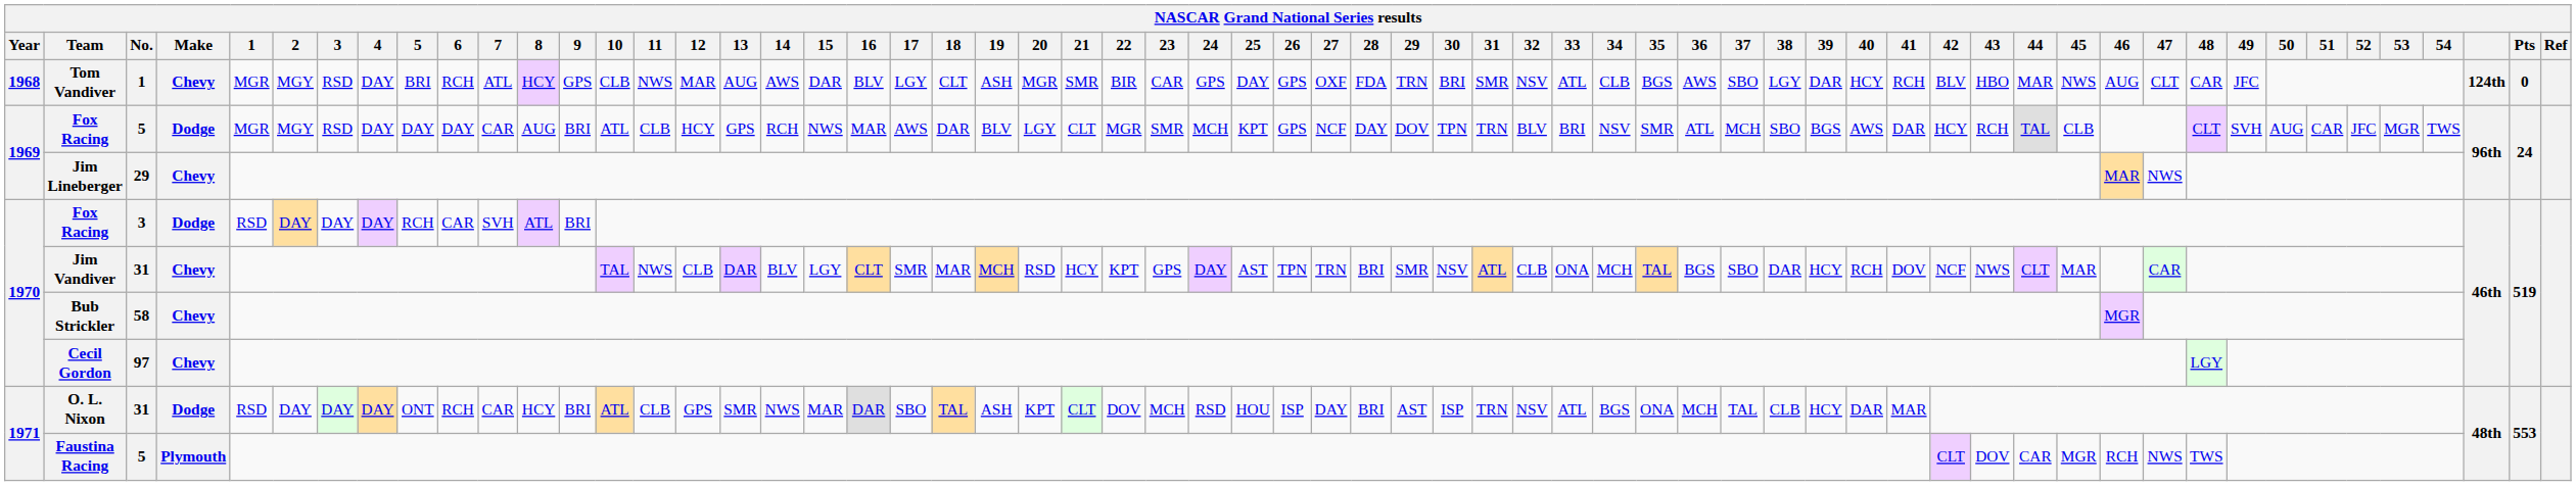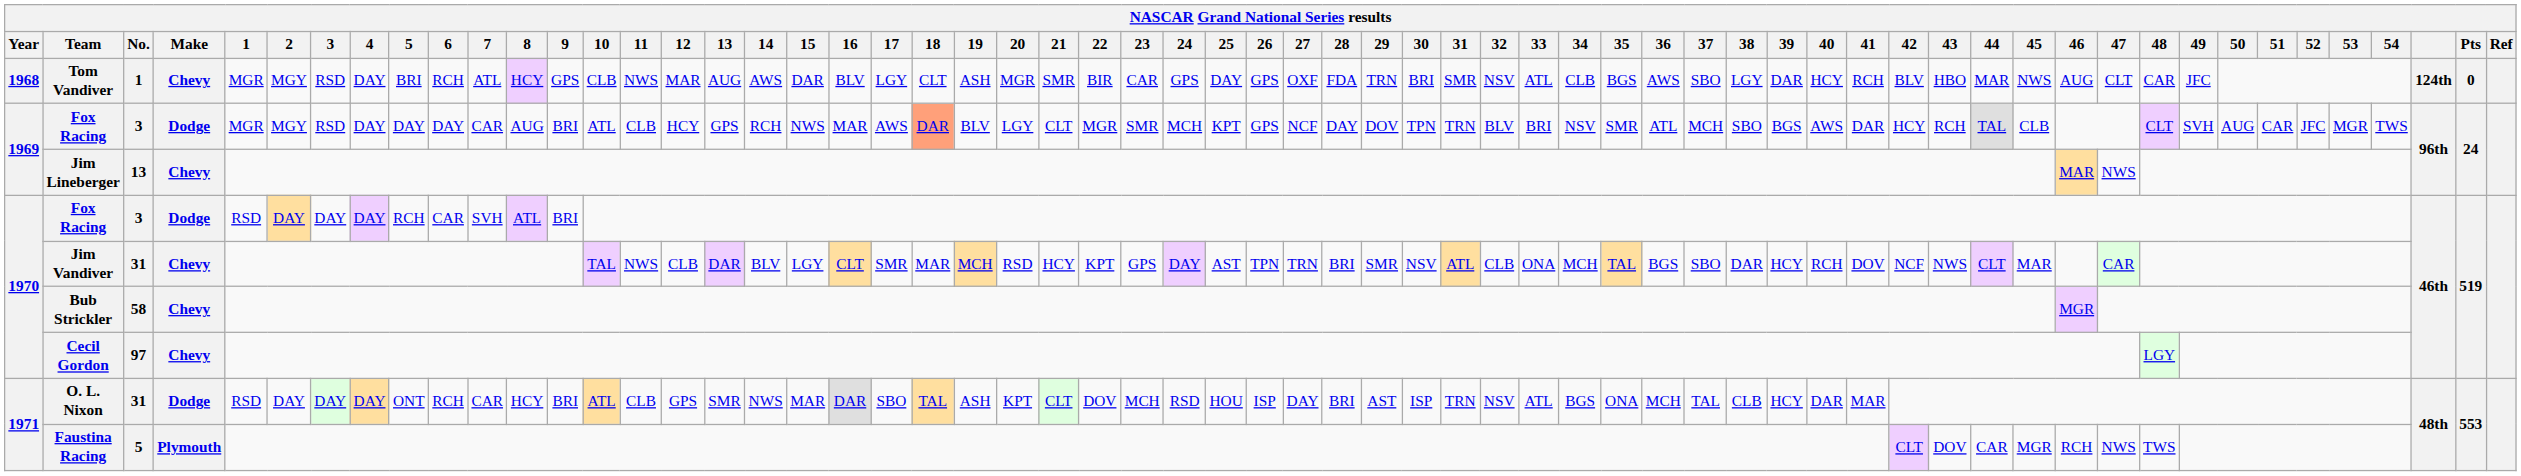 <table class="wikitable" style="text-align:center; font-size:75%">
 <tr>
 <th colspan=69><a href='#'>NASCAR</a> <a href='#'>Grand National Series</a> results</th>
 </tr>
 <tr>
 <th>Year</th>
 <th>Team</th>
 <th>No.</th>
 <th>Make</th>
 <th>1</th>
 <th>2</th>
 <th>3</th>
 <th>4</th>
 <th>5</th>
 <th>6</th>
 <th>7</th>
 <th>8</th>
 <th>9</th>
 <th>10</th>
 <th>11</th>
 <th>12</th>
 <th>13</th>
 <th>14</th>
 <th>15</th>
 <th>16</th>
 <th>17</th>
 <th>18</th>
 <th>19</th>
 <th>20</th>
 <th>21</th>
 <th>22</th>
 <th>23</th>
 <th>24</th>
 <th>25</th>
 <th>26</th>
 <th>27</th>
 <th>28</th>
 <th>29</th>
 <th>30</th>
 <th>31</th>
 <th>32</th>
 <th>33</th>
 <th>34</th>
 <th>35</th>
 <th>36</th>
 <th>37</th>
 <th>38</th>
 <th>39</th>
 <th>40</th>
 <th>41</th>
 <th>42</th>
 <th>43</th>
 <th>44</th>
 <th>45</th>
 <th>46</th>
 <th>47</th>
 <th>48</th>
 <th>49</th>
 <th>50</th>
 <th>51</th>
 <th>52</th>
 <th>53</th>
 <th>54</th>
 <th></th>
 <th>Pts</th>
 <th>Ref</th>
 </tr>
 <tr>
 <th><a href='#'>1968</a></th>
 <th>Tom Vandiver</th>
 <th>1</th>
 <th><a href='#'>Chevy</a></th>
 <td><a href='#'>MGR</a></td>
 <td><a href='#'>MGY</a></td>
 <td><a href='#'>RSD</a></td>
 <td><a href='#'>DAY</a></td>
 <td><a href='#'>BRI</a></td>
 <td><a href='#'>RCH</a></td>
 <td><a href='#'>ATL</a></td>
 <td style="background:#EFCFFF;"><a href='#'>HCY</a><br></td>
 <td><a href='#'>GPS</a></td>
 <td><a href='#'>CLB</a></td>
 <td><a href='#'>NWS</a></td>
 <td><a href='#'>MAR</a></td>
 <td><a href='#'>AUG</a></td>
 <td><a href='#'>AWS</a></td>
 <td><a href='#'>DAR</a></td>
 <td><a href='#'>BLV</a></td>
 <td><a href='#'>LGY</a></td>
 <td><a href='#'>CLT</a></td>
 <td><a href='#'>ASH</a></td>
 <td><a href='#'>MGR</a></td>
 <td><a href='#'>SMR</a></td>
 <td><a href='#'>BIR</a></td>
 <td><a href='#'>CAR</a></td>
 <td><a href='#'>GPS</a></td>
 <td><a href='#'>DAY</a></td>
 <td><a href='#'>GPS</a></td>
 <td><a href='#'>OXF</a></td>
 <td><a href='#'>FDA</a></td>
 <td><a href='#'>TRN</a></td>
 <td><a href='#'>BRI</a></td>
 <td><a href='#'>SMR</a></td>
 <td><a href='#'>NSV</a></td>
 <td><a href='#'>ATL</a></td>
 <td><a href='#'>CLB</a></td>
 <td><a href='#'>BGS</a></td>
 <td><a href='#'>AWS</a></td>
 <td><a href='#'>SBO</a></td>
 <td><a href='#'>LGY</a></td>
 <td><a href='#'>DAR</a></td>
 <td><a href='#'>HCY</a></td>
 <td><a href='#'>RCH</a></td>
 <td><a href='#'>BLV</a></td>
 <td><a href='#'>HBO</a></td>
 <td><a href='#'>MAR</a></td>
 <td><a href='#'>NWS</a></td>
 <td><a href='#'>AUG</a></td>
 <td><a href='#'>CLT</a></td>
 <td><a href='#'>CAR</a></td>
 <td><a href='#'>JFC</a></td>
 <td colspan=5></td>
 <th>124th</th>
 <th>0</th>
 <th></th>
 </tr>
 <tr>
 <th rowspan=2><a href='#'>1969</a></th>
 <th><a href='#'>Fox Racing</a></th>
-<th>5</th>
+<th>3</th>
 <th><a href='#'>Dodge</a></th>
 <td><a href='#'>MGR</a></td>
 <td><a href='#'>MGY</a></td>
 <td><a href='#'>RSD</a></td>
 <td><a href='#'>DAY</a></td>
 <td><a href='#'>DAY</a></td>
 <td><a href='#'>DAY</a></td>
 <td><a href='#'>CAR</a></td>
 <td><a href='#'>AUG</a></td>
 <td><a href='#'>BRI</a></td>
 <td><a href='#'>ATL</a></td>
 <td><a href='#'>CLB</a></td>
 <td><a href='#'>HCY</a></td>
 <td><a href='#'>GPS</a></td>
 <td><a href='#'>RCH</a></td>
 <td><a href='#'>NWS</a></td>
 <td><a href='#'>MAR</a></td>
 <td><a href='#'>AWS</a></td>
-<td><a href='#'>DAR</a></td>
+<td style="background: lightsalmon;"><a href='#'>DAR</a></td>
 <td><a href='#'>BLV</a></td>
 <td><a href='#'>LGY</a></td>
 <td><a href='#'>CLT</a></td>
 <td><a href='#'>MGR</a></td>
 <td><a href='#'>SMR</a></td>
 <td><a href='#'>MCH</a></td>
 <td><a href='#'>KPT</a></td>
 <td><a href='#'>GPS</a></td>
 <td><a href='#'>NCF</a></td>
 <td><a href='#'>DAY</a></td>
 <td><a href='#'>DOV</a></td>
 <td><a href='#'>TPN</a></td>
 <td><a href='#'>TRN</a></td>
 <td><a href='#'>BLV</a></td>
 <td><a href='#'>BRI</a></td>
 <td><a href='#'>NSV</a></td>
 <td><a href='#'>SMR</a></td>
 <td><a href='#'>ATL</a></td>
 <td><a href='#'>MCH</a></td>
 <td><a href='#'>SBO</a></td>
 <td><a href='#'>BGS</a></td>
 <td><a href='#'>AWS</a></td>
 <td><a href='#'>DAR</a></td>
 <td><a href='#'>HCY</a></td>
 <td><a href='#'>RCH</a></td>
 <td style="background:#DFDFDF;"><a href='#'>TAL</a><br></td>
 <td><a href='#'>CLB</a></td>
 <td colspan=2></td>
 <td style="background:#EFCFFF;"><a href='#'>CLT</a><br></td>
 <td><a href='#'>SVH</a></td>
 <td><a href='#'>AUG</a></td>
 <td><a href='#'>CAR</a></td>
 <td><a href='#'>JFC</a></td>
 <td><a href='#'>MGR</a></td>
 <td><a href='#'>TWS</a></td>
 <th rowspan=2>96th</th>
 <th rowspan=2>24</th>
 <th rowspan=2></th>
 </tr>
 <tr>
 <th>Jim Lineberger</th>
-<th>29</th>
+<th>13</th>
 <th><a href='#'>Chevy</a></th>
 <td colspan=45></td>
 <td style="background:#FFDF9F;"><a href='#'>MAR</a><br></td>
 <td><a href='#'>NWS</a></td>
 <td colspan=7></td>
 </tr>
 <tr>
 <th rowspan=4><a href='#'>1970</a></th>
 <th><a href='#'>Fox Racing</a></th>
 <th>3</th>
 <th><a href='#'>Dodge</a></th>
 <td><a href='#'>RSD</a></td>
 <td style="background:#FFDF9F;"><a href='#'>DAY</a><br></td>
 <td><a href='#'>DAY</a></td>
 <td style="background:#EFCFFF;"><a href='#'>DAY</a><br></td>
 <td><a href='#'>RCH</a></td>
 <td><a href='#'>CAR</a></td>
 <td><a href='#'>SVH</a></td>
 <td style="background:#EFCFFF;"><a href='#'>ATL</a><br></td>
 <td><a href='#'>BRI</a></td>
 <td colspan=45></td>
 <th rowspan=4>46th</th>
 <th rowspan=4>519</th>
 <th rowspan=4></th>
 </tr>
 <tr>
 <th>Jim Vandiver</th>
 <th>31</th>
 <th><a href='#'>Chevy</a></th>
 <td colspan=9></td>
 <td style="background:#EFCFFF;"><a href='#'>TAL</a><br></td>
 <td><a href='#'>NWS</a></td>
 <td><a href='#'>CLB</a></td>
 <td style="background:#EFCFFF;"><a href='#'>DAR</a><br></td>
 <td><a href='#'>BLV</a></td>
 <td><a href='#'>LGY</a></td>
 <td style="background:#FFDF9F;"><a href='#'>CLT</a><br></td>
 <td><a href='#'>SMR</a></td>
 <td><a href='#'>MAR</a></td>
 <td style="background:#FFDF9F;"><a href='#'>MCH</a><br></td>
 <td><a href='#'>RSD</a></td>
 <td><a href='#'>HCY</a></td>
 <td><a href='#'>KPT</a></td>
 <td><a href='#'>GPS</a></td>
 <td style="background:#EFCFFF;"><a href='#'>DAY</a><br></td>
 <td><a href='#'>AST</a></td>
 <td><a href='#'>TPN</a></td>
 <td><a href='#'>TRN</a></td>
 <td><a href='#'>BRI</a></td>
 <td><a href='#'>SMR</a></td>
 <td><a href='#'>NSV</a></td>
 <td style="background:#FFDF9F;"><a href='#'>ATL</a><br></td>
 <td><a href='#'>CLB</a></td>
 <td><a href='#'>ONA</a></td>
 <td><a href='#'>MCH</a></td>
 <td style="background:#FFDF9F;"><a href='#'>TAL</a><br></td>
 <td><a href='#'>BGS</a></td>
 <td><a href='#'>SBO</a></td>
 <td><a href='#'>DAR</a></td>
 <td><a href='#'>HCY</a></td>
 <td><a href='#'>RCH</a></td>
 <td><a href='#'>DOV</a></td>
 <td><a href='#'>NCF</a></td>
 <td><a href='#'>NWS</a></td>
 <td style="background:#EFCFFF;"><a href='#'>CLT</a><br></td>
 <td><a href='#'>MAR</a></td>
 <td></td>
 <td style="background:#DFFFDF;"><a href='#'>CAR</a><br></td>
 <td colspan=8></td>
 </tr>
 <tr>
 <th>Bub Strickler</th>
 <th>58</th>
 <th><a href='#'>Chevy</a></th>
 <td colspan=45></td>
 <td style="background:#EFCFFF;"><a href='#'>MGR</a><br></td>
 <td colspan=9></td>
 </tr>
 <tr>
 <th><a href='#'>Cecil Gordon</a></th>
 <th>97</th>
 <th><a href='#'>Chevy</a></th>
 <td colspan=47></td>
 <td style="background:#DFFFDF;"><a href='#'>LGY</a><br></td>
 <td colspan=6></td>
 </tr>
 <tr>
 <th rowspan=2><a href='#'>1971</a></th>
 <th>O. L. Nixon</th>
 <th>31</th>
 <th><a href='#'>Dodge</a></th>
 <td><a href='#'>RSD</a></td>
 <td><a href='#'>DAY</a></td>
 <td style="background:#DFFFDF;"><a href='#'>DAY</a><br></td>
 <td style="background:#FFDF9F;"><a href='#'>DAY</a><br></td>
 <td><a href='#'>ONT</a></td>
 <td><a href='#'>RCH</a></td>
 <td><a href='#'>CAR</a></td>
 <td><a href='#'>HCY</a></td>
 <td><a href='#'>BRI</a></td>
 <td style="background:#FFDF9F;"><a href='#'>ATL</a><br></td>
 <td><a href='#'>CLB</a></td>
 <td><a href='#'>GPS</a></td>
 <td><a href='#'>SMR</a></td>
 <td><a href='#'>NWS</a></td>
 <td><a href='#'>MAR</a></td>
 <td style="background:#DFDFDF;"><a href='#'>DAR</a><br></td>
 <td><a href='#'>SBO</a></td>
 <td style="background:#FFDF9F;"><a href='#'>TAL</a><br></td>
 <td><a href='#'>ASH</a></td>
 <td><a href='#'>KPT</a></td>
 <td style="background:#DFFFDF;"><a href='#'>CLT</a><br></td>
 <td><a href='#'>DOV</a></td>
 <td><a href='#'>MCH</a></td>
 <td><a href='#'>RSD</a></td>
 <td><a href='#'>HOU</a></td>
 <td><a href='#'>ISP</a></td>
 <td><a href='#'>DAY</a></td>
 <td><a href='#'>BRI</a></td>
 <td><a href='#'>AST</a></td>
 <td><a href='#'>ISP</a></td>
 <td><a href='#'>TRN</a></td>
 <td><a href='#'>NSV</a></td>
 <td><a href='#'>ATL</a></td>
 <td><a href='#'>BGS</a></td>
 <td><a href='#'>ONA</a></td>
 <td><a href='#'>MCH</a></td>
 <td><a href='#'>TAL</a></td>
 <td><a href='#'>CLB</a></td>
 <td><a href='#'>HCY</a></td>
 <td><a href='#'>DAR</a></td>
 <td><a href='#'>MAR</a></td>
 <td colspan=13></td>
 <th rowspan=2>48th</th>
 <th rowspan=2>553</th>
 <th rowspan=2></th>
 </tr>
 <tr>
 <th><a href='#'>Faustina Racing</a></th>
 <th>5</th>
 <th><a href='#'>Plymouth</a></th>
 <td colspan=41></td>
 <td style="background:#EFCFFF;"><a href='#'>CLT</a><br></td>
 <td><a href='#'>DOV</a></td>
 <td><a href='#'>CAR</a></td>
 <td><a href='#'>MGR</a></td>
 <td><a href='#'>RCH</a></td>
 <td><a href='#'>NWS</a></td>
 <td><a href='#'>TWS</a></td>
 <td colspan=7></td>
 </tr>
 </table>
